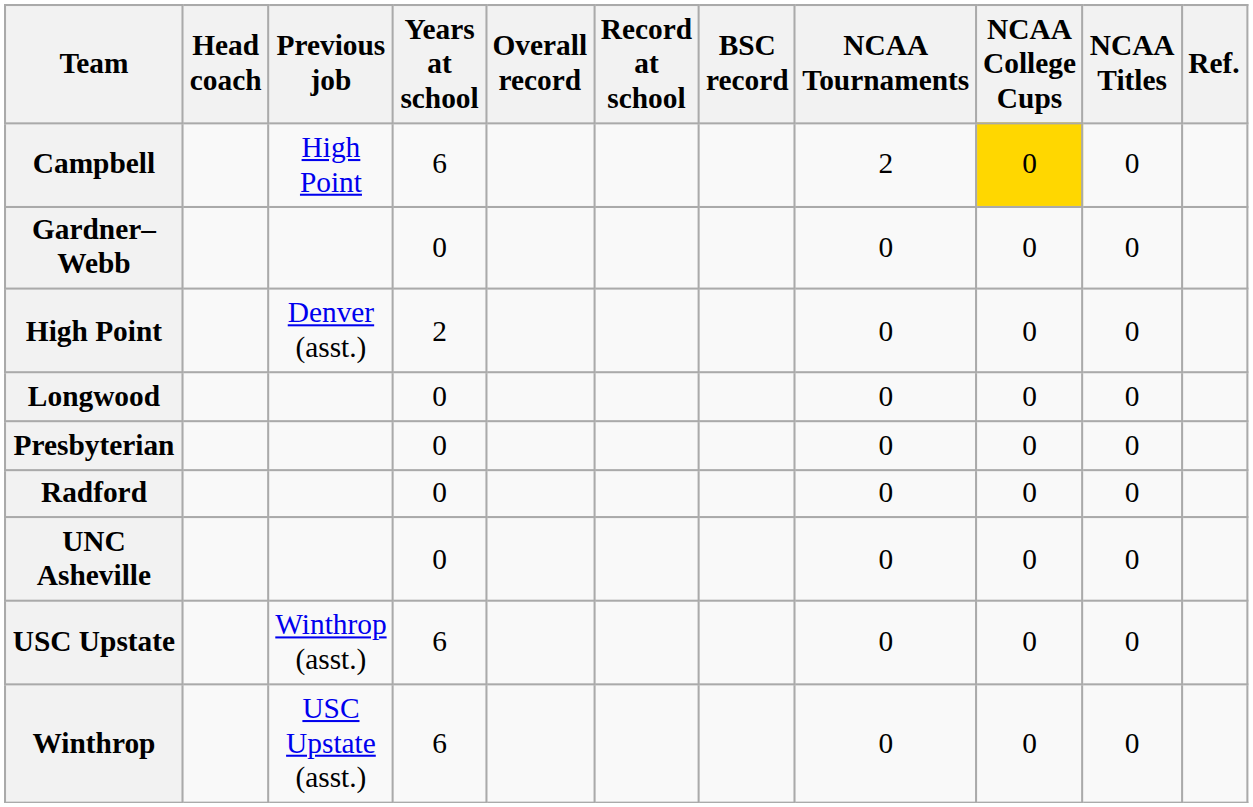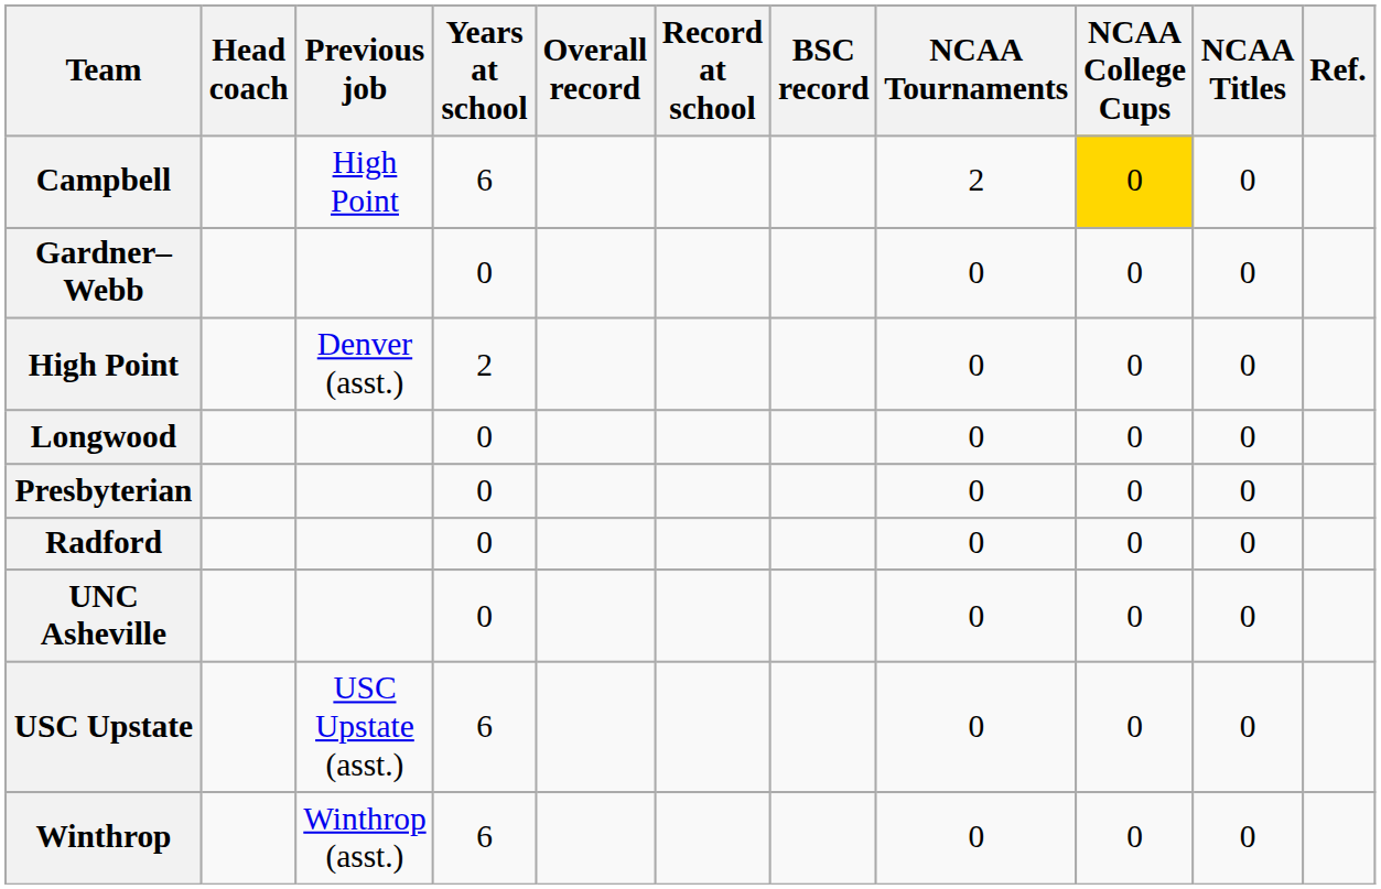 <table class="wikitable sortable" style="text-align: center;font-size:90%;">
 <tr>
 <th width="110">Team</th>
 <th>Head coach</th>
 <th>Previous job</th>
 <th>Years at<br>school</th>
 <th>Overall record</th>
 <th>Record at<br>school</th>
 <th>BSC<br>record</th>
 <th>NCAA<br>Tournaments</th>
 <th>NCAA<br>College Cups</th>
 <th>NCAA<br>Titles</th>
 <th class="unsortable">Ref.</th>
 </tr>
 <tr>
 <th style=>Campbell</th>
 <td></td>
 <td><a href='#'>High Point</a></td>
 <td>6</td>
 <td></td>
 <td></td>
 <td></td>
 <td>2</td>
 <td style="background: gold;">0</td>
 <td>0</td>
 <td></td>
 </tr>
 <tr>
 <th style=>Gardner–Webb</th>
 <td></td>
 <td></td>
 <td>0</td>
 <td></td>
 <td></td>
 <td></td>
 <td>0</td>
 <td>0</td>
 <td>0</td>
 <td></td>
 </tr>
 <tr>
 <th style=>High Point</th>
 <td></td>
 <td><a href='#'>Denver</a> (asst.)</td>
 <td>2</td>
 <td></td>
 <td></td>
 <td></td>
 <td>0</td>
 <td>0</td>
 <td>0</td>
 <td></td>
 </tr>
 <tr>
 <th style=>Longwood</th>
 <td></td>
 <td></td>
 <td>0</td>
 <td></td>
 <td></td>
 <td></td>
 <td>0</td>
 <td>0</td>
 <td>0</td>
 <td></td>
 </tr>
 <tr>
 <th style=>Presbyterian</th>
 <td></td>
 <td></td>
 <td>0</td>
 <td></td>
 <td></td>
 <td></td>
 <td>0</td>
 <td>0</td>
 <td>0</td>
 <td></td>
 </tr>
 <tr>
 <th style=>Radford</th>
 <td></td>
 <td></td>
 <td>0</td>
 <td></td>
 <td></td>
 <td></td>
 <td>0</td>
 <td>0</td>
 <td>0</td>
 <td></td>
 </tr>
 <tr>
 <th style=>UNC Asheville</th>
 <td></td>
 <td></td>
 <td>0</td>
 <td></td>
 <td></td>
 <td></td>
 <td>0</td>
 <td>0</td>
 <td>0</td>
 <td></td>
 </tr>
 <tr>
 <th style=>USC Upstate</th>
 <td></td>
-<td><a href='#'>Winthrop</a> (asst.)</td>
+<td><a href='#'>USC Upstate</a> (asst.)</td>
 <td>6</td>
 <td></td>
 <td></td>
 <td></td>
 <td>0</td>
 <td>0</td>
 <td>0</td>
 <td></td>
 </tr>
 <tr>
 <th style=>Winthrop</th>
 <td></td>
-<td><a href='#'>USC Upstate</a> (asst.)</td>
+<td><a href='#'>Winthrop</a> (asst.)</td>
 <td>6</td>
 <td></td>
 <td></td>
 <td></td>
 <td>0</td>
 <td>0</td>
 <td>0</td>
 <td></td>
 </tr>
 </table>
